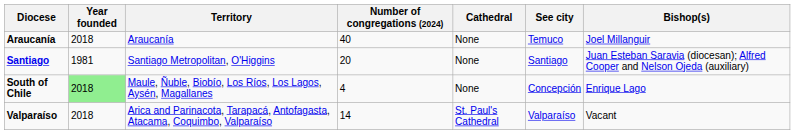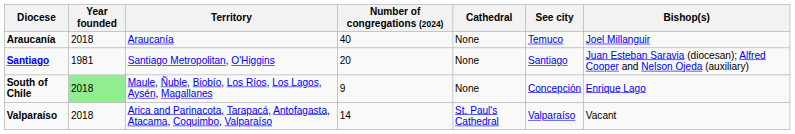 <table class="wikitable sortable">
 <tr>
 <th>Diocese</th>
 <th>Year founded</th>
 <th>Territory</th>
 <th>Number of congregations <small>(2024)</small></th>
 <th>Cathedral</th>
 <th>See city</th>
 <th>Bishop(s)</th>
 </tr>
 <tr>
 <td><strong>Araucanía</strong></td>
 <td>2018</td>
 <td><a href='#'>Araucanía</a></td>
 <td>40</td>
 <td>None</td>
 <td><a href='#'>Temuco</a></td>
 <td><a href='#'>Joel Millanguir</a></td>
 </tr>
 <tr>
 <td><strong><a href='#'>Santiago</a></strong></td>
 <td>1981</td>
 <td><a href='#'>Santiago Metropolitan</a>, <a href='#'>O'Higgins</a></td>
 <td>20</td>
 <td>None</td>
 <td><a href='#'>Santiago</a></td>
 <td><a href='#'>Juan Esteban Saravia</a> (diocesan); <a href='#'>Alfred Cooper</a> and <a href='#'>Nelson Ojeda</a> (auxiliary)</td>
 </tr>
 <tr>
 <td><strong>South of Chile</strong></td>
 <td style="background: lightgreen;">2018</td>
 <td><a href='#'>Maule</a>, <a href='#'>Ñuble</a>, <a href='#'>Biobío</a>, <a href='#'>Los Ríos</a>, <a href='#'>Los Lagos</a>, <a href='#'>Aysén</a>, <a href='#'>Magallanes</a></td>
-<td>4</td>
+<td>9</td>
 <td>None</td>
 <td><a href='#'>Concepción</a></td>
 <td><a href='#'>Enrique Lago</a></td>
 </tr>
 <tr>
 <td><strong>Valparaíso</strong></td>
 <td>2018</td>
 <td><a href='#'>Arica and Parinacota</a>, <a href='#'>Tarapacá</a>, <a href='#'>Antofagasta</a>, <a href='#'>Atacama</a>, <a href='#'>Coquimbo</a>, <a href='#'>Valparaíso</a></td>
 <td>14</td>
 <td><a href='#'>St. Paul's Cathedral</a></td>
 <td><a href='#'>Valparaíso</a></td>
 <td>Vacant</td>
 </tr>
 </table>
